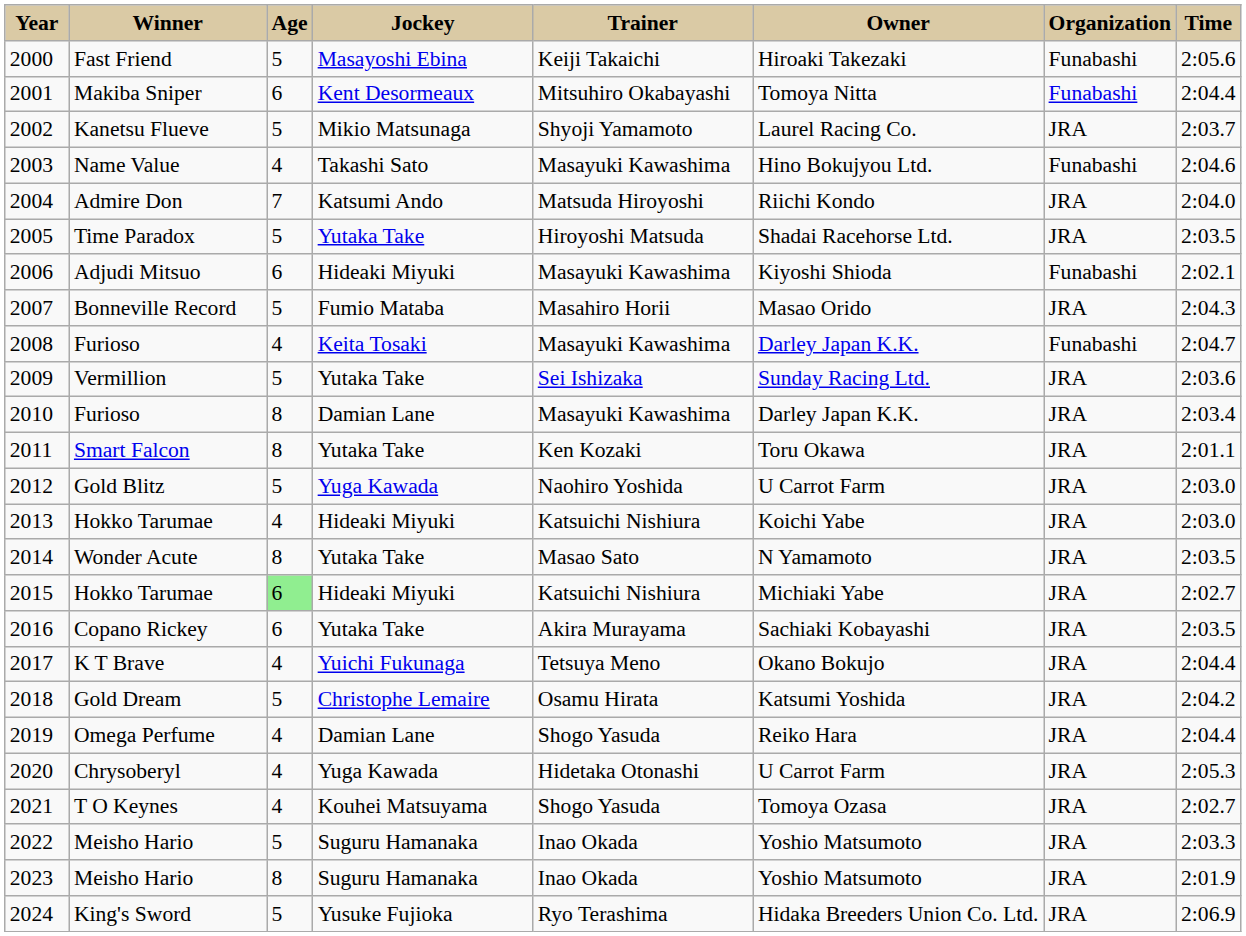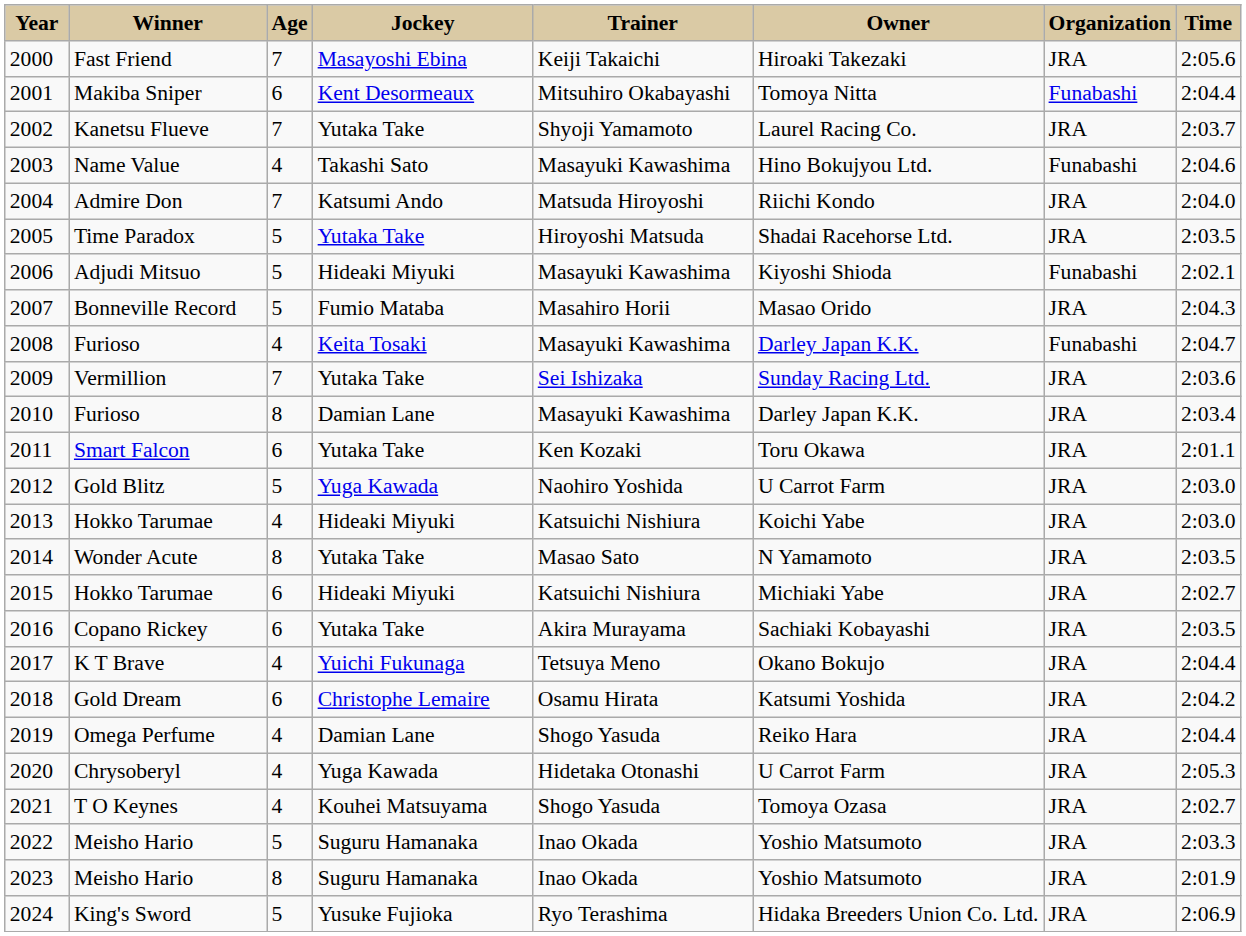 <table class="wikitable sortable" style="font-size:90%; white-space:nowrap">
 <tr>
 <th style="background-color:#DACAA5; width:36px">Year<br></th>
 <th style="background-color:#DACAA5; width:125px">Winner<br></th>
 <th style="background-color:#DACAA5">Age<br></th>
 <th style="background-color:#DACAA5; width:140px">Jockey<br></th>
 <th style="background-color:#DACAA5; width:140px">Trainer<br></th>
 <th style="background-color:#DACAA5; width:160px">Owner<br></th>
 <th style="background-color:#DACAA5">Organization<br></th>
 <th style="background-color:#DACAA5">Time<br></th>
 </tr>
 <tr>
 <td>2000</td>
 <td>Fast Friend</td>
-<td>5</td>
+<td>7</td>
 <td><a href='#'>Masayoshi Ebina</a></td>
 <td>Keiji Takaichi</td>
 <td>Hiroaki Takezaki</td>
-<td>Funabashi</td>
+<td>JRA</td>
 <td>2:05.6</td>
 </tr>
 <tr>
 <td>2001</td>
 <td>Makiba Sniper</td>
 <td>6</td>
 <td><a href='#'>Kent Desormeaux</a></td>
 <td>Mitsuhiro Okabayashi</td>
 <td>Tomoya Nitta</td>
 <td><a href='#'>Funabashi</a></td>
 <td>2:04.4</td>
 </tr>
 <tr>
 <td>2002</td>
 <td>Kanetsu Flueve</td>
-<td>5</td>
-<td>Mikio Matsunaga</td>
+<td>7</td>
+<td>Yutaka Take</td>
 <td>Shyoji Yamamoto</td>
 <td>Laurel Racing Co.</td>
 <td>JRA</td>
 <td>2:03.7</td>
 </tr>
 <tr>
 <td>2003</td>
 <td>Name Value</td>
 <td>4</td>
 <td>Takashi Sato</td>
 <td>Masayuki Kawashima</td>
 <td>Hino Bokujyou Ltd.</td>
 <td>Funabashi</td>
 <td>2:04.6</td>
 </tr>
 <tr>
 <td>2004</td>
 <td>Admire Don</td>
 <td>7</td>
 <td>Katsumi Ando</td>
 <td>Matsuda Hiroyoshi</td>
 <td>Riichi Kondo</td>
 <td>JRA</td>
 <td>2:04.0</td>
 </tr>
 <tr>
 <td>2005</td>
 <td>Time Paradox</td>
 <td>5</td>
 <td><a href='#'>Yutaka Take</a></td>
 <td>Hiroyoshi Matsuda</td>
 <td>Shadai Racehorse Ltd.</td>
 <td>JRA</td>
 <td>2:03.5</td>
 </tr>
 <tr>
 <td>2006</td>
 <td>Adjudi Mitsuo</td>
-<td>6</td>
+<td>5</td>
 <td>Hideaki Miyuki</td>
 <td>Masayuki Kawashima</td>
 <td>Kiyoshi Shioda</td>
 <td>Funabashi</td>
 <td>2:02.1</td>
 </tr>
 <tr>
 <td>2007</td>
 <td>Bonneville Record</td>
 <td>5</td>
 <td>Fumio Mataba</td>
 <td>Masahiro Horii</td>
 <td>Masao Orido</td>
 <td>JRA</td>
 <td>2:04.3</td>
 </tr>
 <tr>
 <td>2008</td>
 <td>Furioso</td>
 <td>4</td>
 <td><a href='#'>Keita Tosaki</a></td>
 <td>Masayuki Kawashima</td>
 <td><a href='#'>Darley Japan K.K.</a></td>
 <td>Funabashi</td>
 <td>2:04.7</td>
 </tr>
 <tr>
 <td>2009</td>
 <td>Vermillion</td>
-<td>5</td>
+<td>7</td>
 <td>Yutaka Take</td>
 <td><a href='#'>Sei Ishizaka</a></td>
 <td><a href='#'>Sunday Racing Ltd.</a></td>
 <td>JRA</td>
 <td>2:03.6</td>
 </tr>
 <tr>
 <td>2010</td>
 <td>Furioso</td>
 <td>8</td>
 <td>Damian Lane</td>
 <td>Masayuki Kawashima</td>
 <td>Darley Japan K.K.</td>
 <td>JRA</td>
 <td>2:03.4</td>
 </tr>
 <tr>
 <td>2011</td>
 <td><a href='#'>Smart Falcon</a></td>
-<td>8</td>
+<td>6</td>
 <td>Yutaka Take</td>
 <td>Ken Kozaki</td>
 <td>Toru Okawa</td>
 <td>JRA</td>
 <td>2:01.1</td>
 </tr>
 <tr>
 <td>2012</td>
 <td>Gold Blitz</td>
 <td>5</td>
 <td><a href='#'>Yuga Kawada</a></td>
 <td>Naohiro Yoshida</td>
 <td>U Carrot Farm</td>
 <td>JRA</td>
 <td>2:03.0</td>
 </tr>
 <tr>
 <td>2013</td>
 <td>Hokko Tarumae</td>
 <td>4</td>
 <td>Hideaki Miyuki</td>
 <td>Katsuichi Nishiura</td>
 <td>Koichi Yabe</td>
 <td>JRA</td>
 <td>2:03.0</td>
 </tr>
 <tr>
 <td>2014</td>
 <td>Wonder Acute</td>
 <td>8</td>
 <td>Yutaka Take</td>
 <td>Masao Sato</td>
 <td>N Yamamoto</td>
 <td>JRA</td>
 <td>2:03.5</td>
 </tr>
 <tr>
 <td>2015</td>
 <td>Hokko Tarumae</td>
-<td style="background: lightgreen;">6</td>
+<td>6</td>
 <td>Hideaki Miyuki</td>
 <td>Katsuichi Nishiura</td>
 <td>Michiaki Yabe</td>
 <td>JRA</td>
 <td>2:02.7</td>
 </tr>
 <tr>
 <td>2016</td>
 <td>Copano Rickey</td>
 <td>6</td>
 <td>Yutaka Take</td>
 <td>Akira Murayama</td>
 <td>Sachiaki Kobayashi</td>
 <td>JRA</td>
 <td>2:03.5</td>
 </tr>
 <tr>
 <td>2017</td>
 <td>K T Brave</td>
 <td>4</td>
 <td><a href='#'>Yuichi Fukunaga</a></td>
 <td>Tetsuya Meno</td>
 <td>Okano Bokujo</td>
 <td>JRA</td>
 <td>2:04.4</td>
 </tr>
 <tr>
 <td>2018</td>
 <td>Gold Dream</td>
-<td>5</td>
+<td>6</td>
 <td><a href='#'>Christophe Lemaire</a></td>
 <td>Osamu Hirata</td>
 <td>Katsumi Yoshida</td>
 <td>JRA</td>
 <td>2:04.2</td>
 </tr>
 <tr>
 <td>2019</td>
 <td>Omega Perfume</td>
 <td>4</td>
 <td>Damian Lane</td>
 <td>Shogo Yasuda</td>
 <td>Reiko Hara</td>
 <td>JRA</td>
 <td>2:04.4</td>
 </tr>
 <tr>
 <td>2020</td>
 <td>Chrysoberyl</td>
 <td>4</td>
 <td>Yuga Kawada</td>
 <td>Hidetaka Otonashi</td>
 <td>U Carrot Farm</td>
 <td>JRA</td>
 <td>2:05.3</td>
 </tr>
 <tr>
 <td>2021</td>
 <td>T O Keynes</td>
 <td>4</td>
 <td>Kouhei Matsuyama</td>
 <td>Shogo Yasuda</td>
 <td>Tomoya Ozasa</td>
 <td>JRA</td>
 <td>2:02.7</td>
 </tr>
 <tr>
 <td>2022</td>
 <td>Meisho Hario</td>
 <td>5</td>
 <td>Suguru Hamanaka</td>
 <td>Inao Okada</td>
 <td>Yoshio Matsumoto</td>
 <td>JRA</td>
 <td>2:03.3</td>
 </tr>
 <tr>
 <td>2023</td>
 <td>Meisho Hario</td>
 <td>8</td>
 <td>Suguru Hamanaka</td>
 <td>Inao Okada</td>
 <td>Yoshio Matsumoto</td>
 <td>JRA</td>
 <td>2:01.9</td>
 </tr>
 <tr>
 <td>2024</td>
 <td>King's Sword</td>
 <td>5</td>
 <td>Yusuke Fujioka</td>
 <td>Ryo Terashima</td>
 <td>Hidaka Breeders Union Co. Ltd.</td>
 <td>JRA</td>
 <td>2:06.9</td>
 </tr>
 </table>
